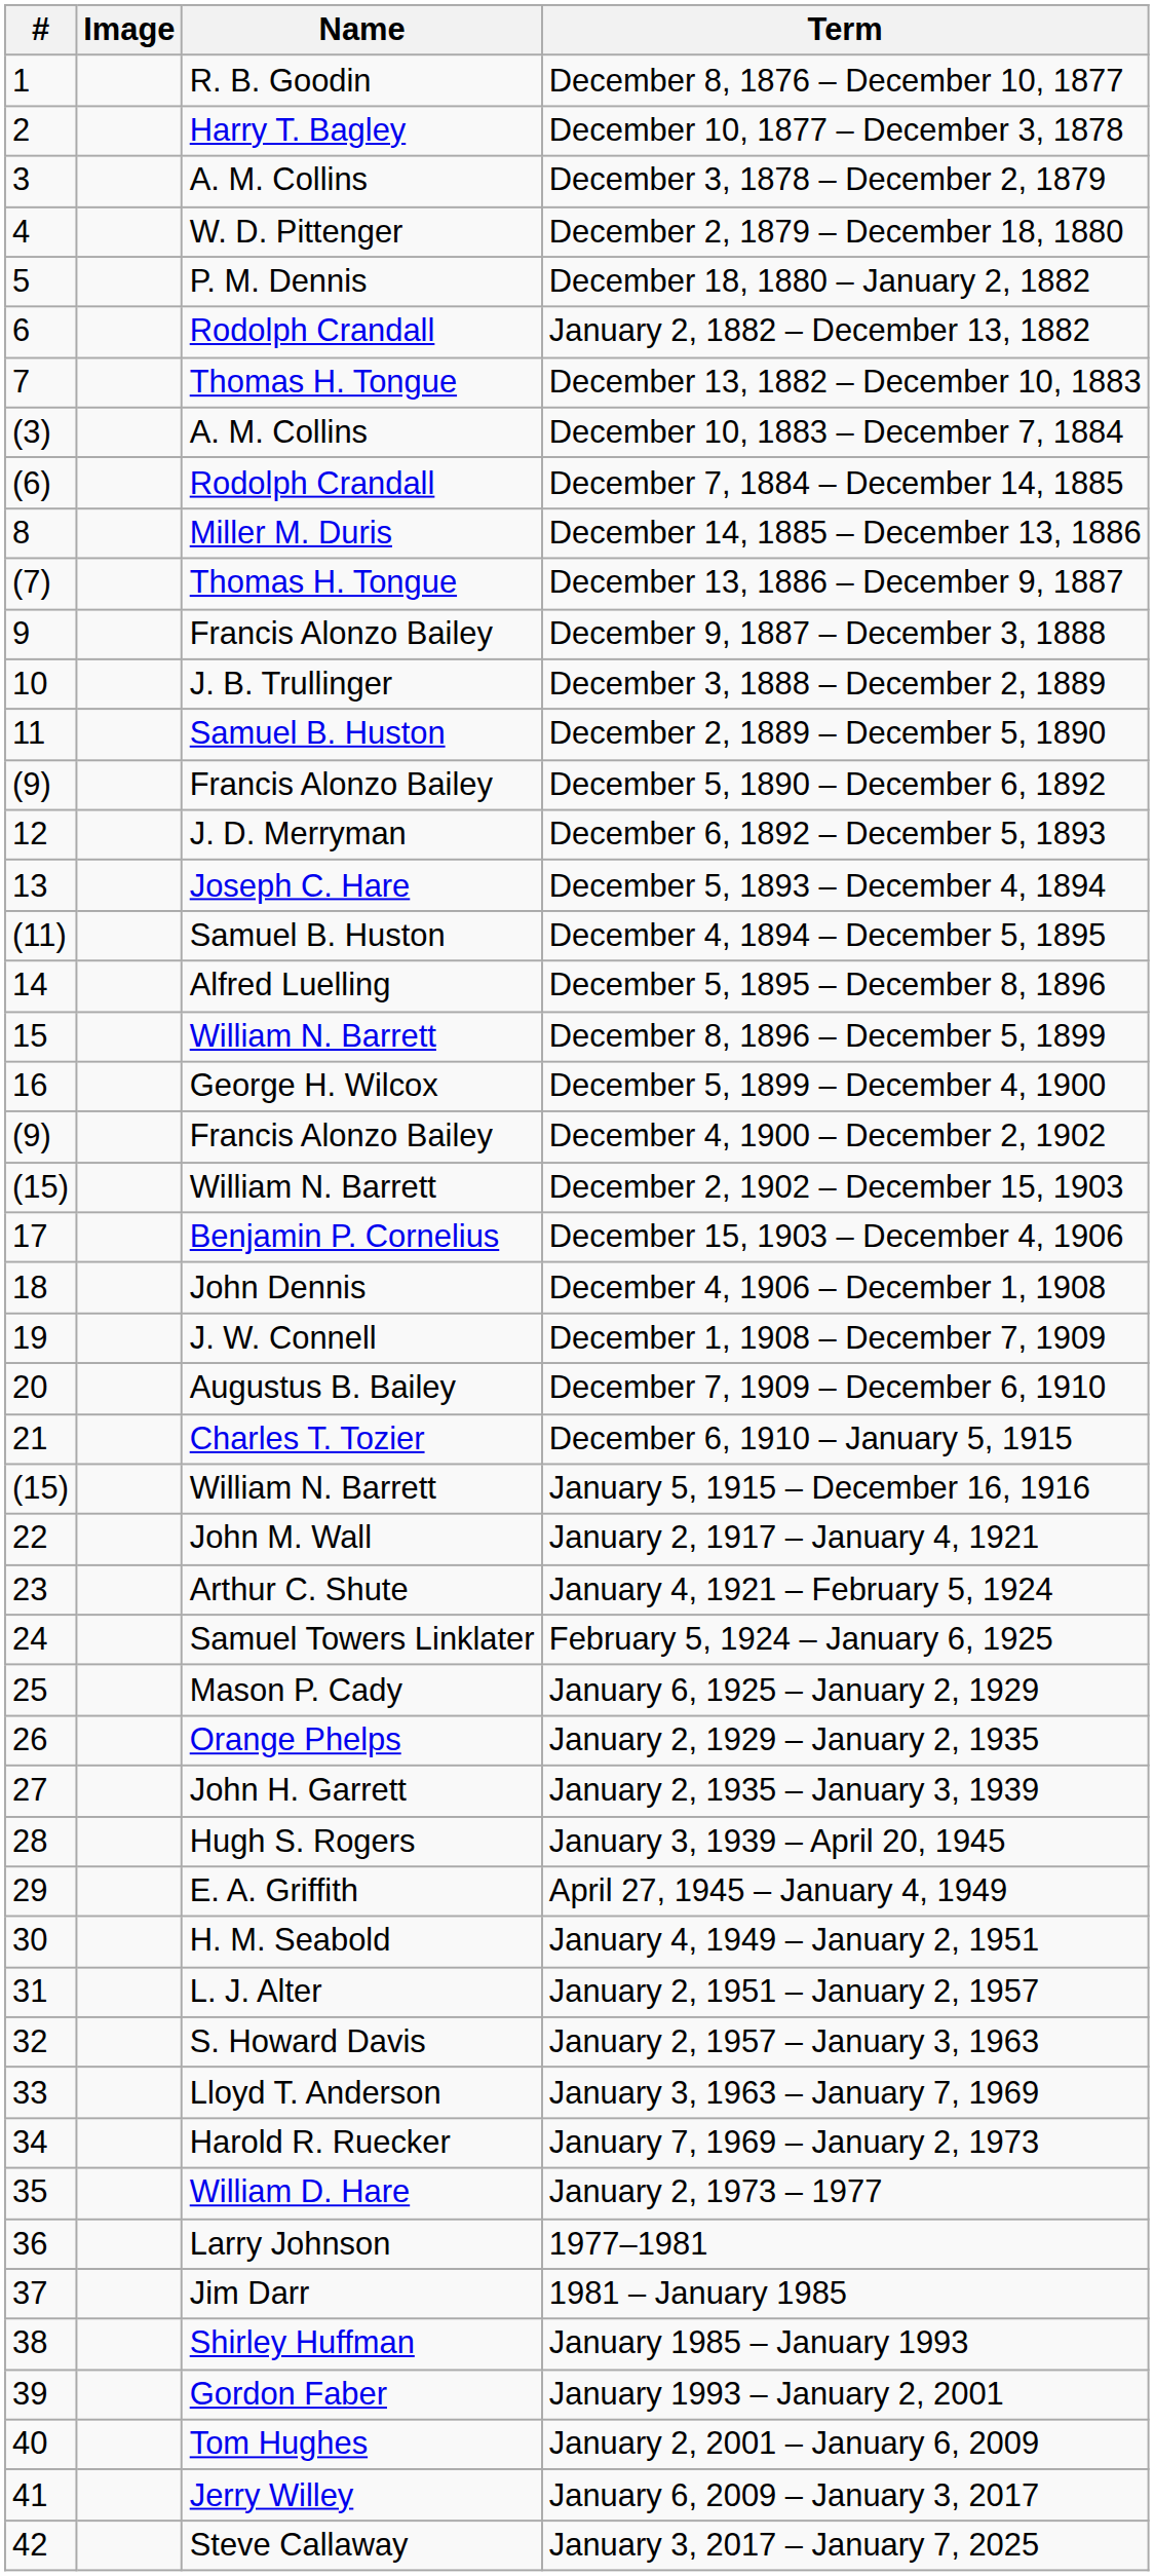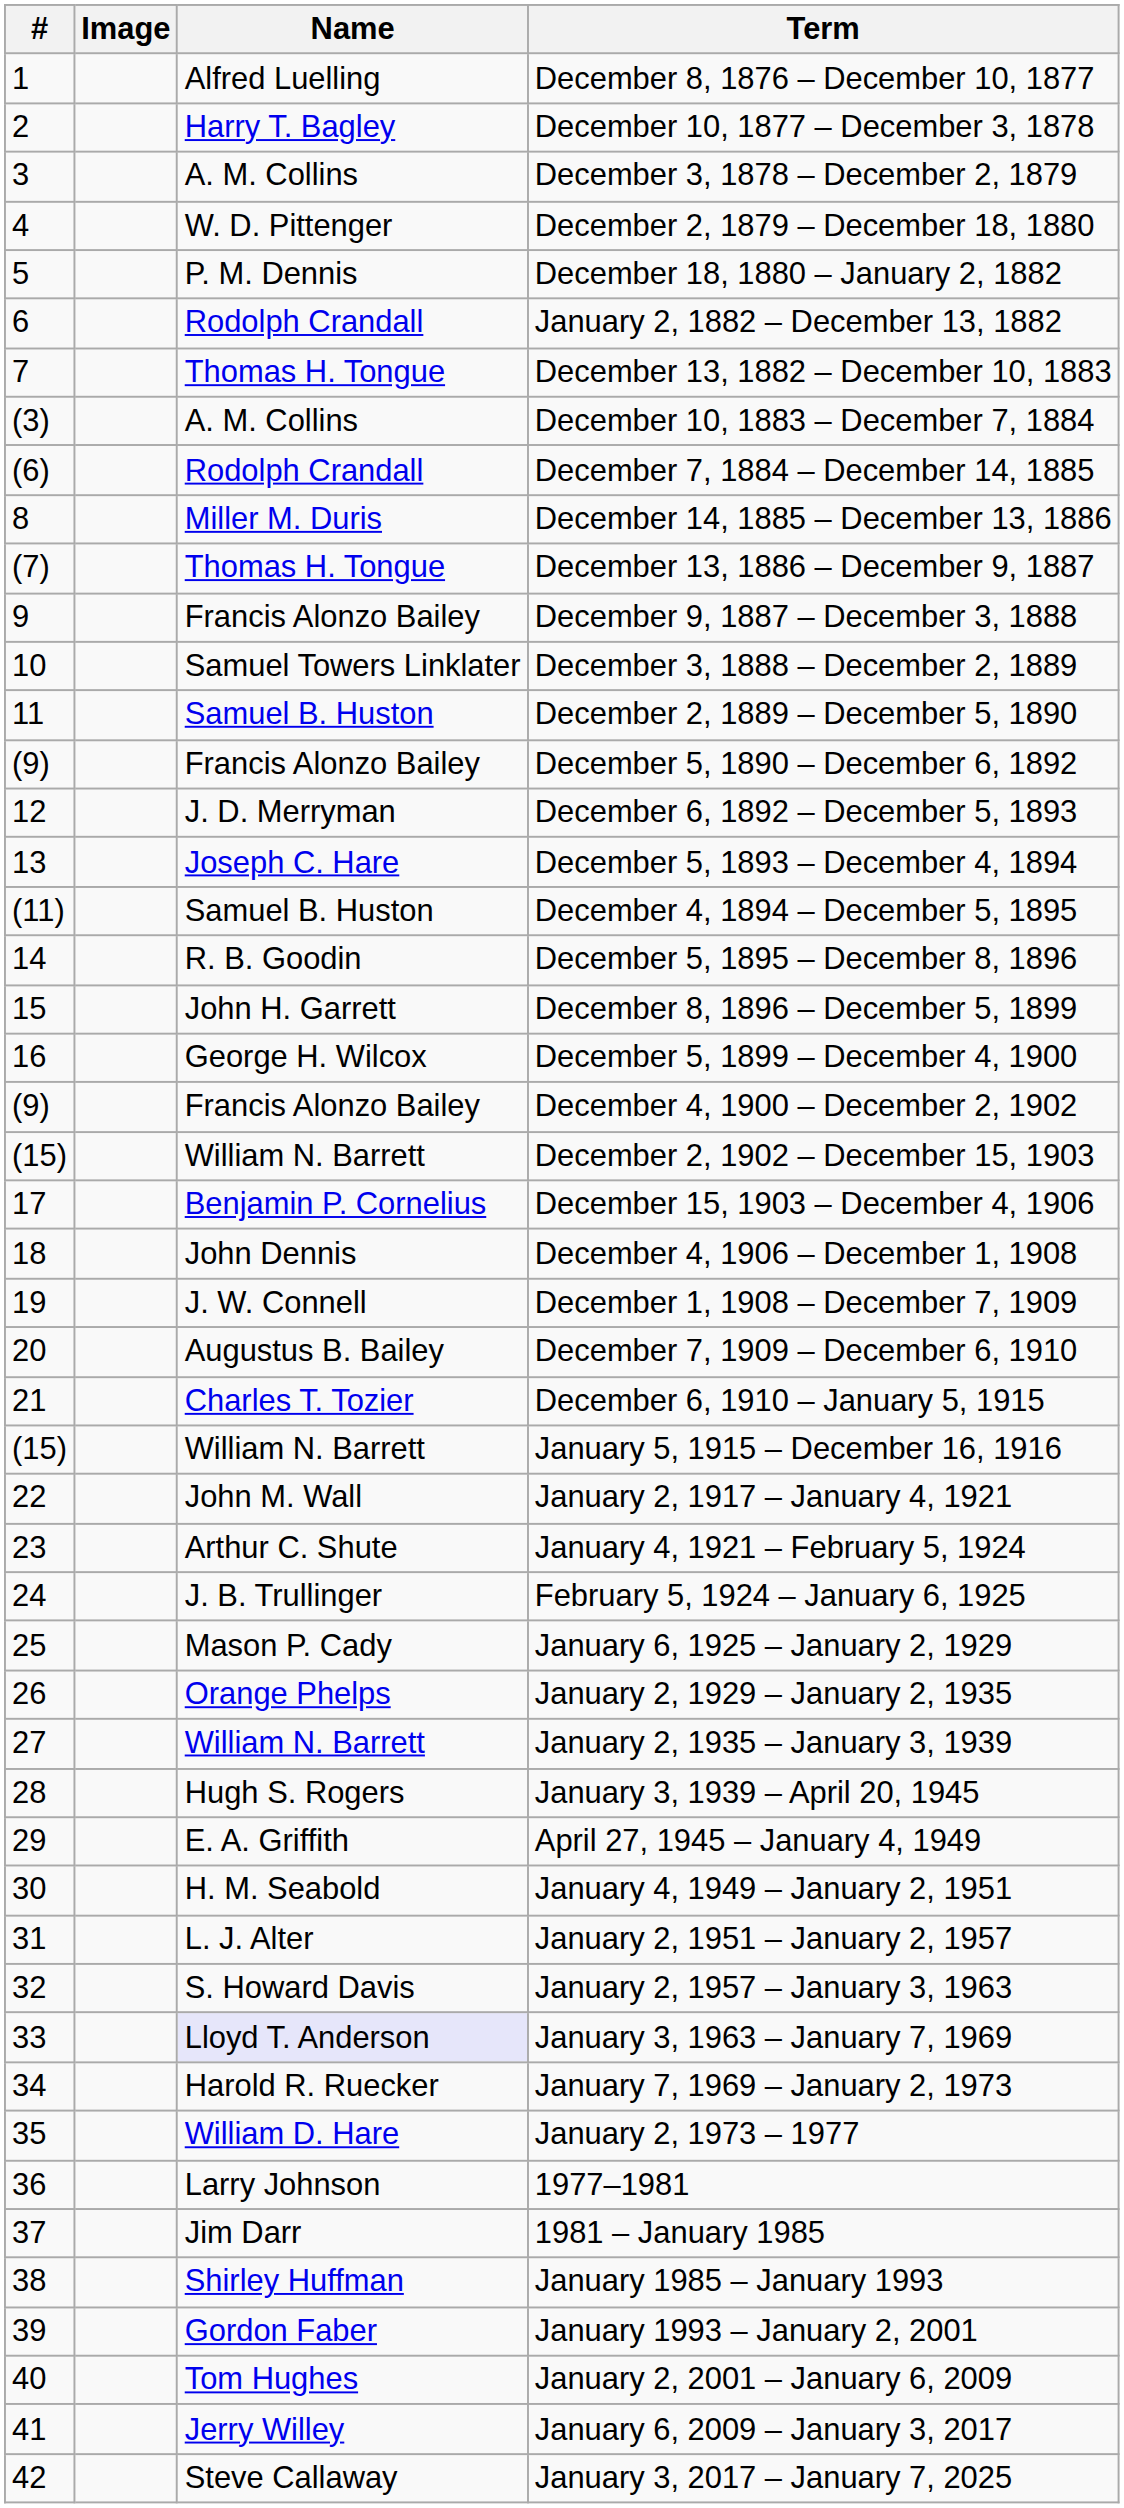 <table class="wikitable sortable">
 <tr>
 <th>#</th>
 <th>Image</th>
 <th>Name</th>
 <th>Term</th>
 </tr>
 <tr>
 <td>1</td>
 <td></td>
-<td>R. B. Goodin</td>
+<td>Alfred Luelling</td>
 <td>December 8, 1876 – December 10, 1877</td>
 </tr>
 <tr>
 <td>2</td>
 <td></td>
 <td><a href='#'>Harry T. Bagley</a></td>
 <td>December 10, 1877 – December 3, 1878</td>
 </tr>
 <tr>
 <td>3</td>
 <td></td>
 <td>A. M. Collins</td>
 <td>December 3, 1878 – December 2, 1879</td>
 </tr>
 <tr>
 <td>4</td>
 <td></td>
 <td>W. D. Pittenger</td>
 <td>December 2, 1879 – December 18, 1880</td>
 </tr>
 <tr>
 <td>5</td>
 <td></td>
 <td>P. M. Dennis</td>
 <td>December 18, 1880 – January 2, 1882</td>
 </tr>
 <tr>
 <td>6</td>
 <td></td>
 <td><a href='#'>Rodolph Crandall</a></td>
 <td>January 2, 1882 – December 13, 1882</td>
 </tr>
 <tr>
 <td>7</td>
 <td></td>
 <td><a href='#'>Thomas H. Tongue</a></td>
 <td>December 13, 1882 – December 10, 1883</td>
 </tr>
 <tr>
 <td>(3)</td>
 <td></td>
 <td>A. M. Collins</td>
 <td>December 10, 1883 – December 7, 1884</td>
 </tr>
 <tr>
 <td>(6)</td>
 <td></td>
 <td><a href='#'>Rodolph Crandall</a></td>
 <td>December 7, 1884 – December 14, 1885</td>
 </tr>
 <tr>
 <td>8</td>
 <td></td>
 <td><a href='#'>Miller M. Duris</a></td>
 <td>December 14, 1885 – December 13, 1886</td>
 </tr>
 <tr>
 <td>(7)</td>
 <td></td>
 <td><a href='#'>Thomas H. Tongue</a></td>
 <td>December 13, 1886 – December 9, 1887</td>
 </tr>
 <tr>
 <td>9</td>
 <td></td>
 <td>Francis Alonzo Bailey</td>
 <td>December 9, 1887 – December 3, 1888</td>
 </tr>
 <tr>
 <td>10</td>
 <td></td>
-<td>J. B. Trullinger</td>
+<td>Samuel Towers Linklater</td>
 <td>December 3, 1888 – December 2, 1889</td>
 </tr>
 <tr>
 <td>11</td>
 <td></td>
 <td><a href='#'>Samuel B. Huston</a></td>
 <td>December 2, 1889 – December 5, 1890</td>
 </tr>
 <tr>
 <td>(9)</td>
 <td></td>
 <td>Francis Alonzo Bailey</td>
 <td>December 5, 1890 – December 6, 1892</td>
 </tr>
 <tr>
 <td>12</td>
 <td></td>
 <td>J. D. Merryman</td>
 <td>December 6, 1892 – December 5, 1893</td>
 </tr>
 <tr>
 <td>13</td>
 <td></td>
 <td><a href='#'>Joseph C. Hare</a></td>
 <td>December 5, 1893 – December 4, 1894</td>
 </tr>
 <tr>
 <td>(11)</td>
 <td></td>
 <td>Samuel B. Huston</td>
 <td>December 4, 1894 – December 5, 1895</td>
 </tr>
 <tr>
 <td>14</td>
 <td></td>
-<td>Alfred Luelling</td>
+<td>R. B. Goodin</td>
 <td>December 5, 1895 – December 8, 1896</td>
 </tr>
 <tr>
 <td>15</td>
 <td></td>
-<td><a href='#'>William N. Barrett</a></td>
+<td>John H. Garrett</td>
 <td>December 8, 1896 – December 5, 1899</td>
 </tr>
 <tr>
 <td>16</td>
 <td></td>
 <td>George H. Wilcox</td>
 <td>December 5, 1899 – December 4, 1900</td>
 </tr>
 <tr>
 <td>(9)</td>
 <td></td>
 <td>Francis Alonzo Bailey</td>
 <td>December 4, 1900 – December 2, 1902</td>
 </tr>
 <tr>
 <td>(15)</td>
 <td></td>
 <td>William N. Barrett</td>
 <td>December 2, 1902 – December 15, 1903</td>
 </tr>
 <tr>
 <td>17</td>
 <td></td>
 <td><a href='#'>Benjamin P. Cornelius</a></td>
 <td>December 15, 1903 – December 4, 1906</td>
 </tr>
 <tr>
 <td>18</td>
 <td></td>
 <td>John Dennis</td>
 <td>December 4, 1906 – December 1, 1908</td>
 </tr>
 <tr>
 <td>19</td>
 <td></td>
 <td>J. W. Connell</td>
 <td>December 1, 1908 – December 7, 1909</td>
 </tr>
 <tr>
 <td>20</td>
 <td></td>
 <td>Augustus B. Bailey</td>
 <td>December 7, 1909 – December 6, 1910</td>
 </tr>
 <tr>
 <td>21</td>
 <td></td>
 <td><a href='#'>Charles T. Tozier</a></td>
 <td>December 6, 1910 – January 5, 1915</td>
 </tr>
 <tr>
 <td>(15)</td>
 <td></td>
 <td>William N. Barrett</td>
 <td>January 5, 1915 – December 16, 1916</td>
 </tr>
 <tr>
 <td>22</td>
 <td></td>
 <td>John M. Wall</td>
 <td>January 2, 1917 – January 4, 1921</td>
 </tr>
 <tr>
 <td>23</td>
 <td></td>
 <td>Arthur C. Shute</td>
 <td>January 4, 1921 – February 5, 1924</td>
 </tr>
 <tr>
 <td>24</td>
 <td></td>
-<td>Samuel Towers Linklater</td>
+<td>J. B. Trullinger</td>
 <td>February 5, 1924 – January 6, 1925</td>
 </tr>
 <tr>
 <td>25</td>
 <td></td>
 <td>Mason P. Cady</td>
 <td>January 6, 1925 – January 2, 1929</td>
 </tr>
 <tr>
 <td>26</td>
 <td></td>
 <td><a href='#'>Orange Phelps</a></td>
 <td>January 2, 1929 – January 2, 1935</td>
 </tr>
 <tr>
 <td>27</td>
 <td></td>
-<td>John H. Garrett</td>
+<td><a href='#'>William N. Barrett</a></td>
 <td>January 2, 1935 – January 3, 1939</td>
 </tr>
 <tr>
 <td>28</td>
 <td></td>
 <td>Hugh S. Rogers</td>
 <td>January 3, 1939 – April 20, 1945</td>
 </tr>
 <tr>
 <td>29</td>
 <td></td>
 <td>E. A. Griffith</td>
 <td>April 27, 1945 – January 4, 1949</td>
 </tr>
 <tr>
 <td>30</td>
 <td></td>
 <td>H. M. Seabold</td>
 <td>January 4, 1949 – January 2, 1951</td>
 </tr>
 <tr>
 <td>31</td>
 <td></td>
 <td>L. J. Alter</td>
 <td>January 2, 1951 – January 2, 1957</td>
 </tr>
 <tr>
 <td>32</td>
 <td></td>
 <td>S. Howard Davis</td>
 <td>January 2, 1957 – January 3, 1963</td>
 </tr>
 <tr>
 <td>33</td>
 <td></td>
-<td>Lloyd T. Anderson</td>
+<td style="background: lavender;">Lloyd T. Anderson</td>
 <td>January 3, 1963 – January 7, 1969</td>
 </tr>
 <tr>
 <td>34</td>
 <td></td>
 <td>Harold R. Ruecker</td>
 <td>January 7, 1969 – January 2, 1973</td>
 </tr>
 <tr>
 <td>35</td>
 <td></td>
 <td><a href='#'>William D. Hare</a></td>
 <td>January 2, 1973 – 1977</td>
 </tr>
 <tr>
 <td>36</td>
 <td></td>
 <td>Larry Johnson</td>
 <td>1977–1981</td>
 </tr>
 <tr>
 <td>37</td>
 <td></td>
 <td>Jim Darr</td>
 <td>1981 – January 1985</td>
 </tr>
 <tr>
 <td>38</td>
 <td></td>
 <td><a href='#'>Shirley Huffman</a></td>
 <td>January 1985 – January 1993</td>
 </tr>
 <tr>
 <td>39</td>
 <td></td>
 <td><a href='#'>Gordon Faber</a></td>
 <td>January 1993 – January 2, 2001</td>
 </tr>
 <tr>
 <td>40</td>
 <td></td>
 <td><a href='#'>Tom Hughes</a></td>
 <td>January 2, 2001 – January 6, 2009</td>
 </tr>
 <tr>
 <td>41</td>
 <td></td>
 <td><a href='#'>Jerry Willey</a></td>
 <td>January 6, 2009 – January 3, 2017</td>
 </tr>
 <tr>
 <td>42</td>
 <td></td>
 <td>Steve Callaway</td>
 <td>January 3, 2017 – January 7, 2025</td>
 </tr>
 </table>
